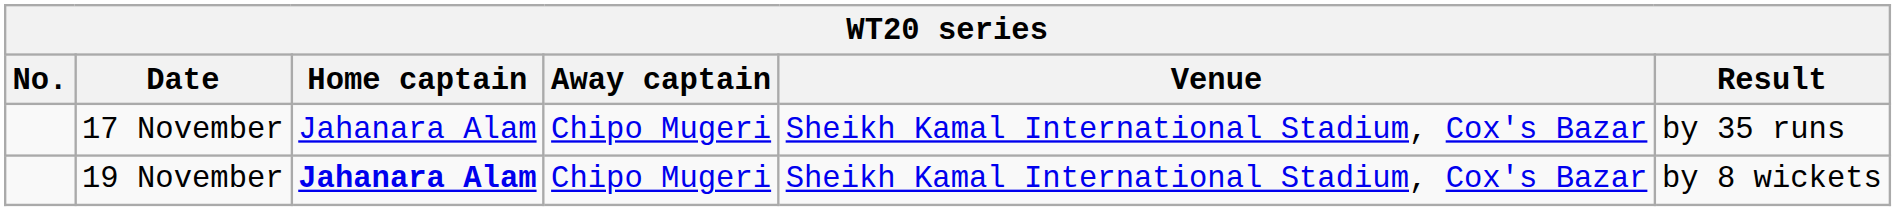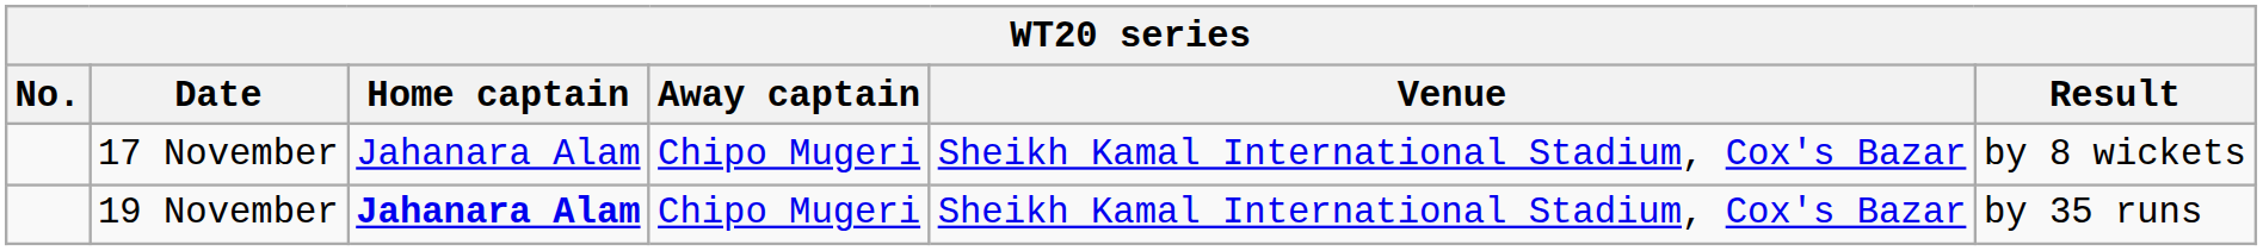 <table class="wikitable">
 <tr>
 <th colspan="9">WT20 series</th>
 </tr>
 <tr>
 <th>No.</th>
 <th>Date</th>
 <th>Home captain</th>
 <th>Away captain</th>
 <th>Venue</th>
 <th>Result</th>
 </tr>
 <tr>
 <td></td>
 <td>17 November</td>
 <td><a href='#'>Jahanara Alam</a></td>
 <td><a href='#'>Chipo Mugeri</a></td>
 <td><a href='#'>Sheikh Kamal International Stadium</a>, <a href='#'>Cox's Bazar</a></td>
-<td> by 35 runs</td>
+<td> by 8 wickets</td>
 </tr>
 <tr>
 <td></td>
 <td>19 November</td>
 <td><strong><a href='#'>Jahanara Alam</a></strong></td>
 <td><a href='#'>Chipo Mugeri</a></td>
 <td><a href='#'>Sheikh Kamal International Stadium</a>, <a href='#'>Cox's Bazar</a></td>
-<td> by 8 wickets</td>
+<td> by 35 runs</td>
 </tr>
 </table>
